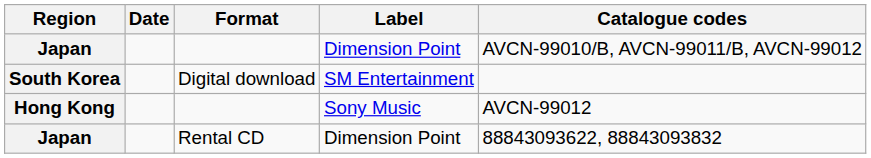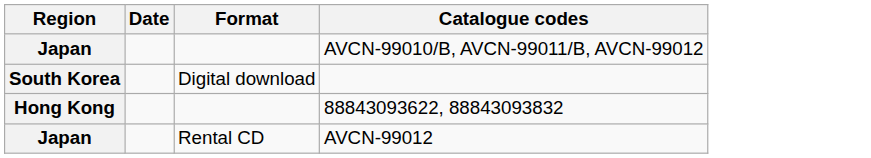 <table class="wikitable plainrowheaders">
 <tr>
 <th>Region</th>
 <th>Date</th>
 <th>Format</th>
-<th>Label</th>
 <th>Catalogue codes</th>
 </tr>
 <tr>
 <th scope="row">Japan</th>
 <td></td>
 <td></td>
-<td><a href='#'>Dimension Point</a></td>
 <td>AVCN-99010/B, AVCN-99011/B, AVCN-99012</td>
 </tr>
 <tr>
 <th scope="row">South Korea</th>
 <td></td>
 <td>Digital download</td>
-<td rowspan=1><a href='#'>SM Entertainment</a></td>
 <td></td>
 </tr>
 <tr>
 <th scope="row">Hong Kong</th>
 <td></td>
 <td></td>
-<td><a href='#'>Sony Music</a></td>
-<td>AVCN-99012</td>
+<td>88843093622, 88843093832</td>
 </tr>
 <tr>
 <th scope="row">Japan</th>
 <td></td>
 <td>Rental CD</td>
-<td>Dimension Point</td>
-<td>88843093622, 88843093832</td>
+<td>AVCN-99012</td>
 </tr>
 </table>
